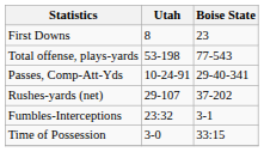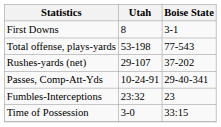 <table class="wikitable">
 <tr>
 <th>Statistics</th>
 <th>Utah</th>
 <th>Boise State</th>
 </tr>
 <tr>
 <td>First Downs</td>
 <td>8</td>
-<td>23</td>
+<td>3-1</td>
 </tr>
 <tr>
 <td>Total offense, plays-yards</td>
 <td>53-198</td>
 <td>77-543</td>
 </tr>
 <tr>
+<td>Rushes-yards (net)</td>
+<td>29-107</td>
+<td>37-202</td>
+</tr>
+<tr>
 <td>Passes, Comp-Att-Yds</td>
 <td>10-24-91</td>
 <td>29-40-341</td>
 </tr>
 <tr>
-<td>Rushes-yards (net)</td>
-<td>29-107</td>
-<td>37-202</td>
-</tr>
-<tr>
 <td>Fumbles-Interceptions</td>
 <td>23:32</td>
-<td>3-1</td>
+<td>23</td>
 </tr>
 <tr>
 <td>Time of Possession</td>
 <td>3-0</td>
 <td>33:15</td>
 </tr>
 <tr>
 </tr>
 </table>
